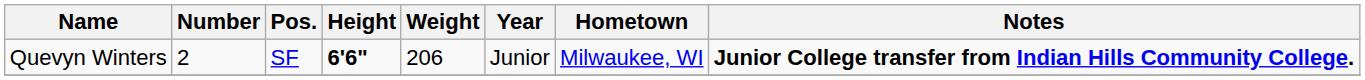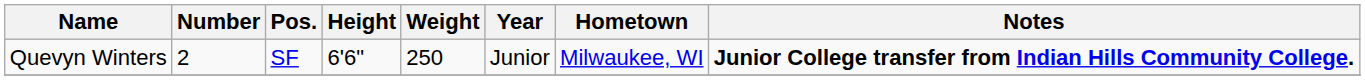 <table class="wikitable sortable" border="1">
 <tr>
 <th>Name</th>
 <th>Number</th>
 <th>Pos.</th>
 <th>Height</th>
 <th>Weight</th>
 <th>Year</th>
 <th>Hometown</th>
 <th class="unsortable">Notes</th>
 </tr>
 <tr>
 <td sortname>Quevyn Winters</td>
 <td>2</td>
 <td><a href='#'>SF</a></td>
-<td><strong>6'6"</strong></td>
-<td>206</td>
+<td>6'6"</td>
+<td>250</td>
 <td>Junior</td>
 <td><a href='#'>Milwaukee, WI</a></td>
 <td><strong>Junior College transfer from <a href='#'>Indian Hills Community College</a>.</strong></td>
 </tr>
 <tr>
 </tr>
 </table>
